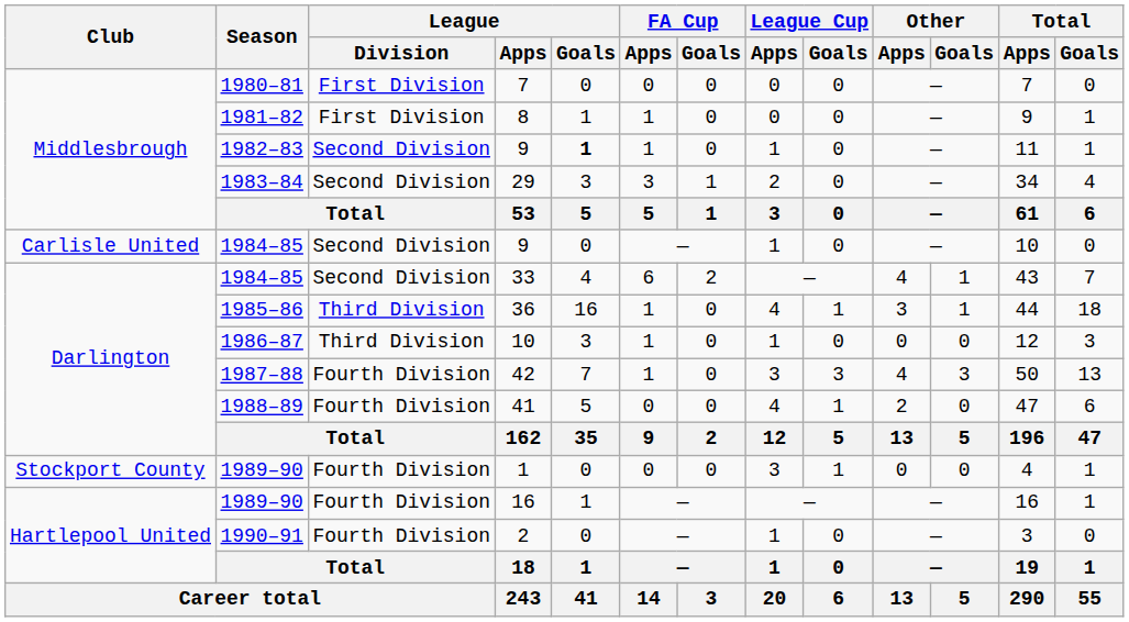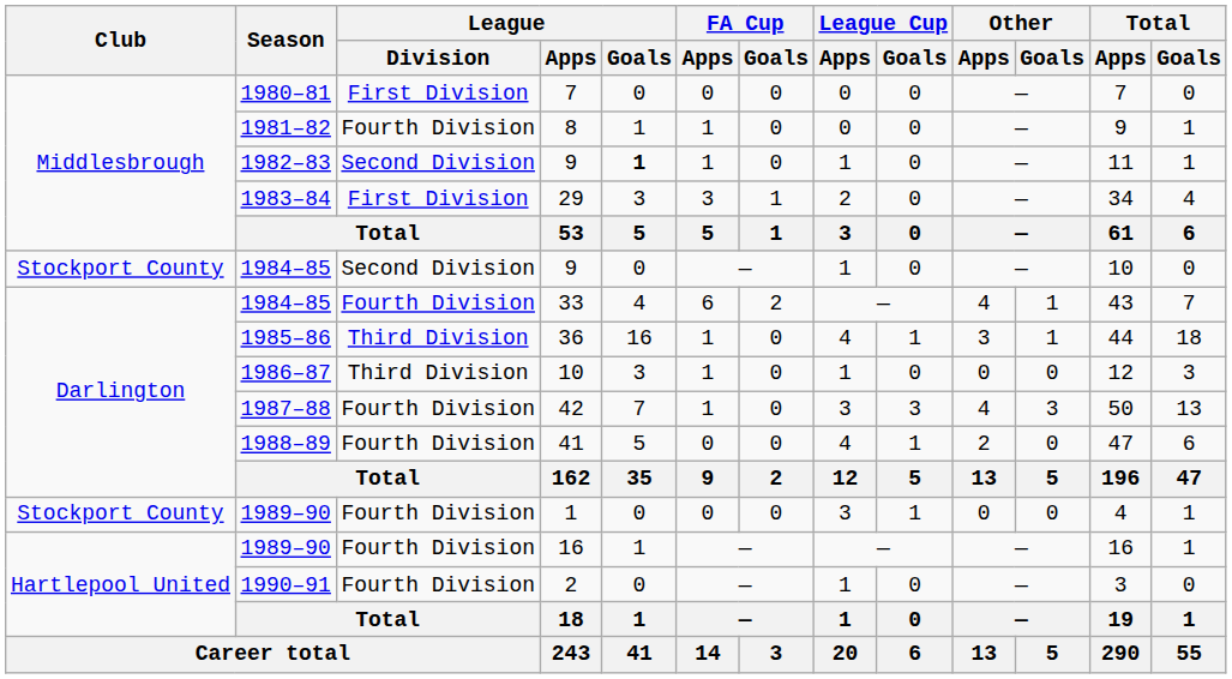 <table class="wikitable" style=text-align:center>
 <tr>
 <th rowspan=2>Club</th>
 <th rowspan=2>Season</th>
 <th colspan=3>League</th>
 <th colspan=2><a href='#'>FA Cup</a></th>
 <th colspan=2><a href='#'>League Cup</a></th>
 <th colspan=2>Other</th>
 <th colspan=2>Total</th>
 </tr>
 <tr>
 <th>Division</th>
 <th>Apps</th>
 <th>Goals</th>
 <th>Apps</th>
 <th>Goals</th>
 <th>Apps</th>
 <th>Goals</th>
 <th>Apps</th>
 <th>Goals</th>
 <th>Apps</th>
 <th>Goals</th>
 </tr>
 <tr>
 <td rowspan=5><a href='#'>Middlesbrough</a></td>
 <td><a href='#'>1980–81</a></td>
 <td><a href='#'>First Division</a></td>
 <td>7</td>
 <td>0</td>
 <td>0</td>
 <td>0</td>
 <td>0</td>
 <td>0</td>
 <td colspan=2>—</td>
 <td>7</td>
 <td>0</td>
 </tr>
 <tr>
 <td><a href='#'>1981–82</a></td>
-<td>First Division</td>
+<td>Fourth Division</td>
 <td>8</td>
 <td>1</td>
 <td>1</td>
 <td>0</td>
 <td>0</td>
 <td>0</td>
 <td colspan=2>—</td>
 <td>9</td>
 <td>1</td>
 </tr>
 <tr>
 <td><a href='#'>1982–83</a></td>
 <td><a href='#'>Second Division</a></td>
 <td>9</td>
 <td><strong>1</strong></td>
 <td>1</td>
 <td>0</td>
 <td>1</td>
 <td>0</td>
 <td colspan=2>—</td>
 <td>11</td>
 <td>1</td>
 </tr>
 <tr>
 <td><a href='#'>1983–84</a></td>
-<td>Second Division</td>
+<td><a href='#'>First Division</a></td>
 <td>29</td>
 <td>3</td>
 <td>3</td>
 <td>1</td>
 <td>2</td>
 <td>0</td>
 <td colspan=2>—</td>
 <td>34</td>
 <td>4</td>
 </tr>
 <tr>
 <th colspan=2>Total</th>
 <th>53</th>
 <th>5</th>
 <th>5</th>
 <th>1</th>
 <th>3</th>
 <th>0</th>
 <th colspan=2>—</th>
 <th>61</th>
 <th>6</th>
 </tr>
 <tr>
-<td><a href='#'>Carlisle United</a></td>
+<td><a href='#'>Stockport County</a></td>
 <td><a href='#'>1984–85</a></td>
 <td>Second Division</td>
 <td>9</td>
 <td>0</td>
 <td colspan=2>—</td>
 <td>1</td>
 <td>0</td>
 <td colspan=2>—</td>
 <td>10</td>
 <td>0</td>
 </tr>
 <tr>
 <td rowspan=6><a href='#'>Darlington</a></td>
 <td><a href='#'>1984–85</a></td>
-<td>Second Division</td>
+<td><a href='#'>Fourth Division</a></td>
 <td>33</td>
 <td>4</td>
 <td>6</td>
 <td>2</td>
 <td colspan=2>—</td>
 <td>4</td>
 <td>1</td>
 <td>43</td>
 <td>7</td>
 </tr>
 <tr>
 <td><a href='#'>1985–86</a></td>
 <td><a href='#'>Third Division</a></td>
 <td>36</td>
 <td>16</td>
 <td>1</td>
 <td>0</td>
 <td>4</td>
 <td>1</td>
 <td>3</td>
 <td>1</td>
 <td>44</td>
 <td>18</td>
 </tr>
 <tr>
 <td><a href='#'>1986–87</a></td>
 <td>Third Division</td>
 <td>10</td>
 <td>3</td>
 <td>1</td>
 <td>0</td>
 <td>1</td>
 <td>0</td>
 <td>0</td>
 <td>0</td>
 <td>12</td>
 <td>3</td>
 </tr>
 <tr>
 <td><a href='#'>1987–88</a></td>
 <td>Fourth Division</td>
 <td>42</td>
 <td>7</td>
 <td>1</td>
 <td>0</td>
 <td>3</td>
 <td>3</td>
 <td>4</td>
 <td>3</td>
 <td>50</td>
 <td>13</td>
 </tr>
 <tr>
 <td><a href='#'>1988–89</a></td>
 <td>Fourth Division</td>
 <td>41</td>
 <td>5</td>
 <td>0</td>
 <td>0</td>
 <td>4</td>
 <td>1</td>
 <td>2</td>
 <td>0</td>
 <td>47</td>
 <td>6</td>
 </tr>
 <tr>
 <th colspan=2>Total</th>
 <th>162</th>
 <th>35</th>
 <th>9</th>
 <th>2</th>
 <th>12</th>
 <th>5</th>
 <th>13</th>
 <th>5</th>
 <th>196</th>
 <th>47</th>
 </tr>
 <tr>
 <td><a href='#'>Stockport County</a></td>
 <td><a href='#'>1989–90</a></td>
 <td>Fourth Division</td>
 <td>1</td>
 <td>0</td>
 <td>0</td>
 <td>0</td>
 <td>3</td>
 <td>1</td>
 <td>0</td>
 <td>0</td>
 <td>4</td>
 <td>1</td>
 </tr>
 <tr>
 <td rowspan=3><a href='#'>Hartlepool United</a></td>
 <td><a href='#'>1989–90</a></td>
 <td>Fourth Division</td>
 <td>16</td>
 <td>1</td>
 <td colspan=2>—</td>
 <td colspan=2>—</td>
 <td colspan=2>—</td>
 <td>16</td>
 <td>1</td>
 </tr>
 <tr>
 <td><a href='#'>1990–91</a></td>
 <td>Fourth Division</td>
 <td>2</td>
 <td>0</td>
 <td colspan=2>—</td>
 <td>1</td>
 <td>0</td>
 <td colspan=2>—</td>
 <td>3</td>
 <td>0</td>
 </tr>
 <tr>
 <th colspan=2>Total</th>
 <th>18</th>
 <th>1</th>
 <th colspan=2>—</th>
 <th>1</th>
 <th>0</th>
 <th colspan=2>—</th>
 <th>19</th>
 <th>1</th>
 </tr>
 <tr>
 <th colspan=3>Career total</th>
 <th>243</th>
 <th>41</th>
 <th>14</th>
 <th>3</th>
 <th>20</th>
 <th>6</th>
 <th>13</th>
 <th>5</th>
 <th>290</th>
 <th>55</th>
 </tr>
 </table>
